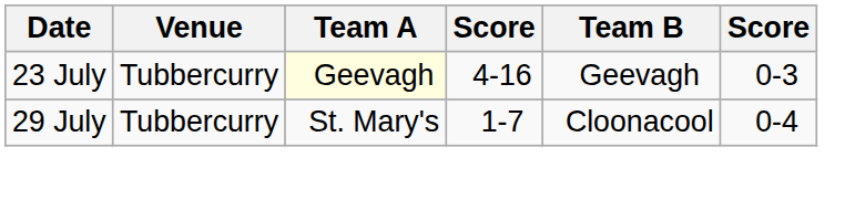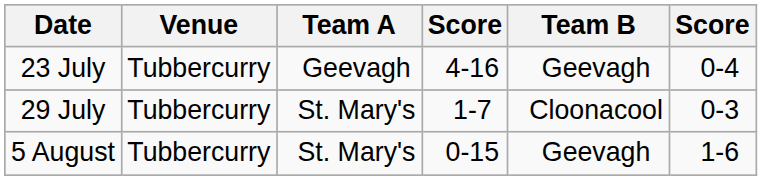 <table class="wikitable">
 <tr>
 <th>Date</th>
 <th>Venue</th>
 <th>Team A</th>
 <th>Score</th>
 <th>Team B</th>
 <th>Score</th>
 </tr>
 <tr align="center">
 <td>23 July</td>
 <td>Tubbercurry</td>
-<td style="background: lightyellow;">  Geevagh</td>
+<td>  Geevagh</td>
 <td>  4-16</td>
 <td>  Geevagh</td>
-<td>  0-3</td>
+<td>  0-4</td>
 </tr>
 <tr align="center">
 <td>29 July</td>
 <td>Tubbercurry</td>
 <td>  St. Mary's</td>
 <td>  1-7</td>
 <td>  Cloonacool</td>
-<td>  0-4</td>
+<td>  0-3</td>
+</tr>
+<tr align="center">
+<td>5 August</td>
+<td>Tubbercurry</td>
+<td>  St. Mary's</td>
+<td>  0-15</td>
+<td>  Geevagh</td>
+<td>  1-6</td>
 </tr>
 </table>
